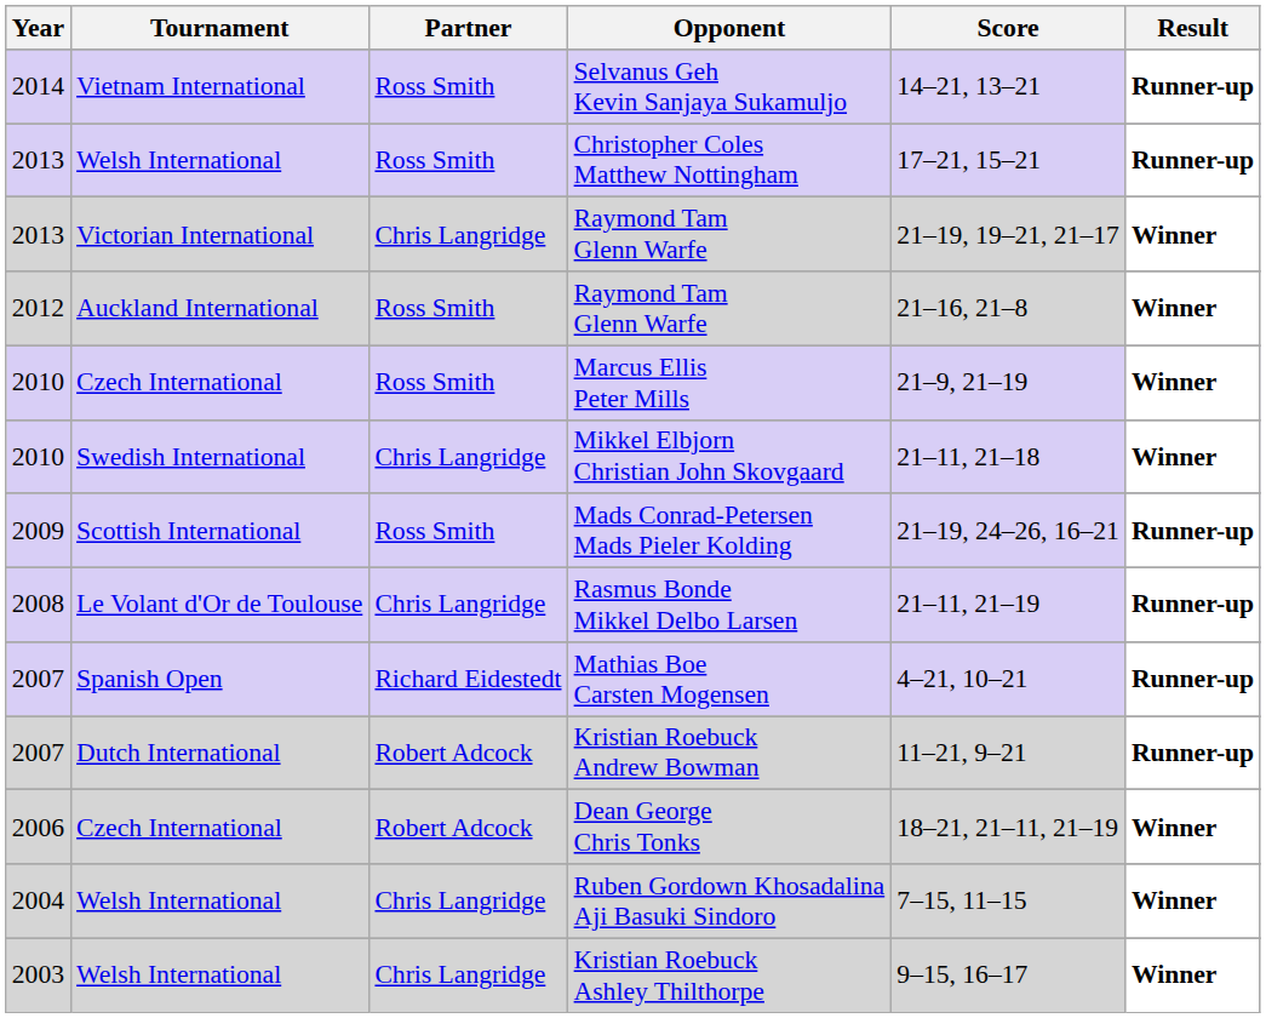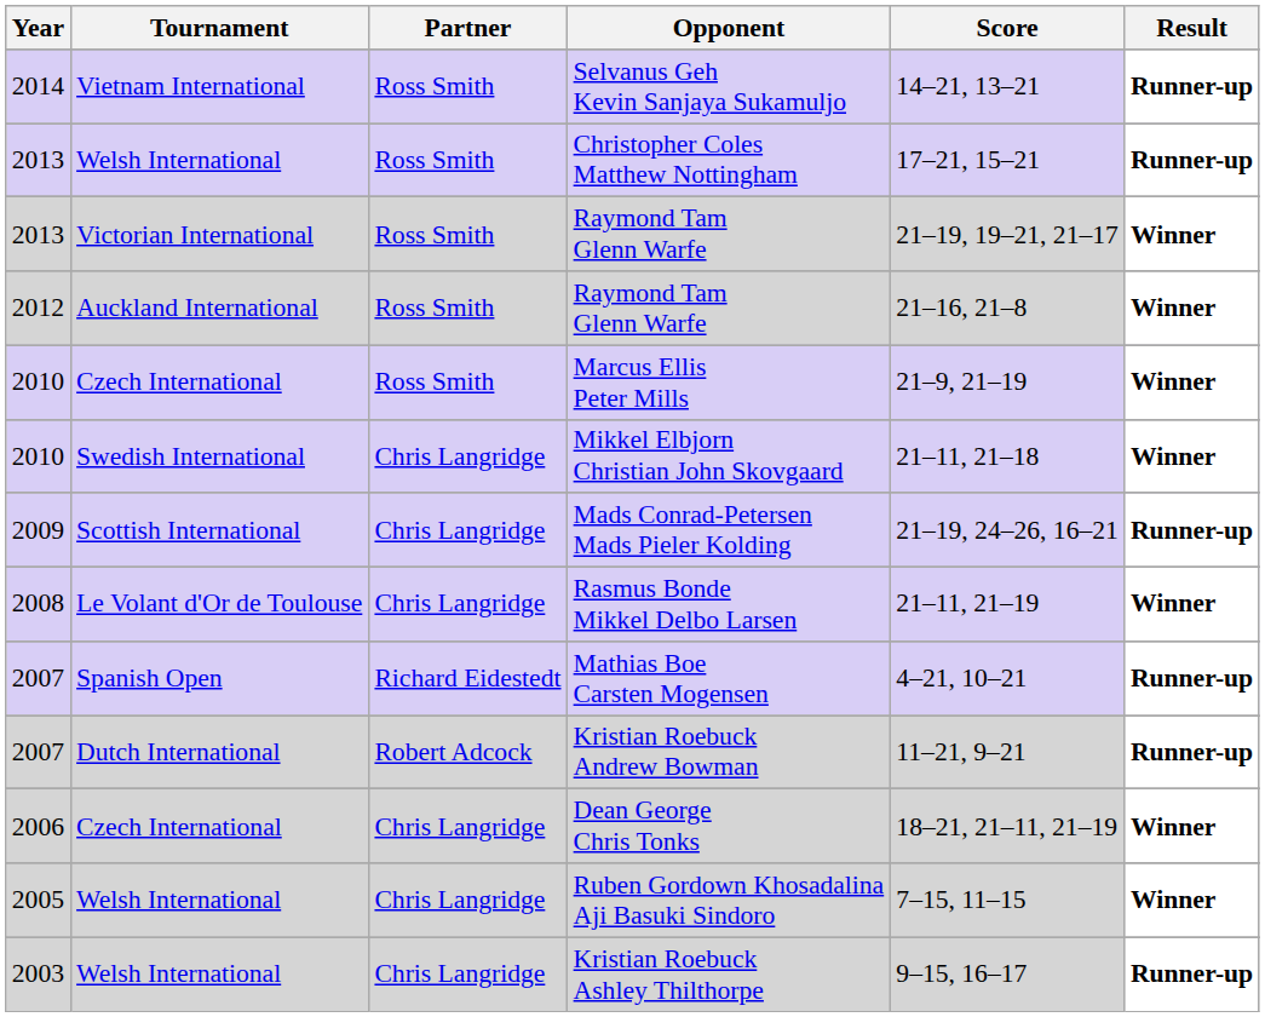 <table class="sortable wikitable" style="font-size: 90%;">
 <tr>
 <th>Year</th>
 <th>Tournament</th>
 <th>Partner</th>
 <th>Opponent</th>
 <th>Score</th>
 <th>Result</th>
 </tr>
 <tr>
 </tr>
 <tr style="background:#D8CEF6">
 <td align="center">2014</td>
 <td align="left"><a href='#'>Vietnam International</a></td>
 <td align="left"> <a href='#'>Ross Smith</a></td>
 <td align="left"> <a href='#'>Selvanus Geh</a><br> <a href='#'>Kevin Sanjaya Sukamuljo</a></td>
 <td align="left">14–21, 13–21</td>
 <td style="text-align:left; background:white"> <strong>Runner-up</strong></td>
 </tr>
 <tr>
 </tr>
 <tr style="background:#D8CEF6">
 <td align="center">2013</td>
 <td align="left"><a href='#'>Welsh International</a></td>
 <td align="left"> <a href='#'>Ross Smith</a></td>
 <td align="left"> <a href='#'>Christopher Coles</a><br> <a href='#'>Matthew Nottingham</a></td>
 <td align="left">17–21, 15–21</td>
 <td style="text-align:left; background:white"> <strong>Runner-up</strong></td>
 </tr>
 <tr>
 </tr>
 <tr style="background:#D5D5D5">
 <td align="center">2013</td>
 <td align="left"><a href='#'>Victorian International</a></td>
-<td align="left"> <a href='#'>Chris Langridge</a></td>
+<td align="left"> <a href='#'>Ross Smith</a></td>
 <td align="left"> <a href='#'>Raymond Tam</a><br> <a href='#'>Glenn Warfe</a></td>
 <td align="left">21–19, 19–21, 21–17</td>
 <td style="text-align:left; background:white"> <strong>Winner</strong></td>
 </tr>
 <tr>
 </tr>
 <tr style="background:#D5D5D5">
 <td align="center">2012</td>
 <td align="left"><a href='#'>Auckland International</a></td>
 <td align="left"> <a href='#'>Ross Smith</a></td>
 <td align="left"> <a href='#'>Raymond Tam</a><br> <a href='#'>Glenn Warfe</a></td>
 <td align="left">21–16, 21–8</td>
 <td style="text-align:left; background:white"> <strong>Winner</strong></td>
 </tr>
 <tr>
 </tr>
 <tr style="background:#D8CEF6">
 <td align="center">2010</td>
 <td align="left"><a href='#'>Czech International</a></td>
 <td align="left"> <a href='#'>Ross Smith</a></td>
 <td align="left"> <a href='#'>Marcus Ellis</a><br> <a href='#'>Peter Mills</a></td>
 <td align="left">21–9, 21–19</td>
 <td style="text-align:left; background:white"> <strong>Winner</strong></td>
 </tr>
 <tr>
 </tr>
 <tr style="background:#D8CEF6">
 <td align="center">2010</td>
 <td align="left"><a href='#'>Swedish International</a></td>
 <td align="left"> <a href='#'>Chris Langridge</a></td>
 <td align="left"> <a href='#'>Mikkel Elbjorn</a><br> <a href='#'>Christian John Skovgaard</a></td>
 <td align="left">21–11, 21–18</td>
 <td style="text-align:left; background:white"> <strong>Winner</strong></td>
 </tr>
 <tr>
 </tr>
 <tr style="background:#D8CEF6">
 <td align="center">2009</td>
 <td align="left"><a href='#'>Scottish International</a></td>
-<td align="left"> <a href='#'>Ross Smith</a></td>
+<td align="left"> <a href='#'>Chris Langridge</a></td>
 <td align="left"> <a href='#'>Mads Conrad-Petersen</a><br> <a href='#'>Mads Pieler Kolding</a></td>
 <td align="left">21–19, 24–26, 16–21</td>
 <td style="text-align:left; background:white"> <strong>Runner-up</strong></td>
 </tr>
 <tr>
 </tr>
 <tr style="background:#D8CEF6">
 <td align="center">2008</td>
 <td align="left"><a href='#'>Le Volant d'Or de Toulouse</a></td>
 <td align="left"> <a href='#'>Chris Langridge</a></td>
 <td align="left"> <a href='#'>Rasmus Bonde</a><br> <a href='#'>Mikkel Delbo Larsen</a></td>
 <td align="left">21–11, 21–19</td>
-<td style="text-align:left; background:white"> <strong>Runner-up</strong></td>
+<td style="text-align:left; background:white"> <strong>Winner</strong></td>
 </tr>
 <tr>
 </tr>
 <tr style="background:#D8CEF6">
 <td align="center">2007</td>
 <td align="left"><a href='#'>Spanish Open</a></td>
 <td align="left"> <a href='#'>Richard Eidestedt</a></td>
 <td align="left"> <a href='#'>Mathias Boe</a><br> <a href='#'>Carsten Mogensen</a></td>
 <td align="left">4–21, 10–21</td>
 <td style="text-align:left; background:white"> <strong>Runner-up</strong></td>
 </tr>
 <tr>
 </tr>
 <tr style="background:#D5D5D5">
 <td align="center">2007</td>
 <td align="left"><a href='#'>Dutch International</a></td>
 <td align="left"> <a href='#'>Robert Adcock</a></td>
 <td align="left"> <a href='#'>Kristian Roebuck</a><br> <a href='#'>Andrew Bowman</a></td>
 <td align="left">11–21, 9–21</td>
 <td style="text-align:left; background:white"> <strong>Runner-up</strong></td>
 </tr>
 <tr>
 </tr>
 <tr style="background:#D5D5D5">
 <td align="center">2006</td>
 <td align="left"><a href='#'>Czech International</a></td>
-<td align="left"> <a href='#'>Robert Adcock</a></td>
+<td align="left"> <a href='#'>Chris Langridge</a></td>
 <td align="left"> <a href='#'>Dean George</a><br> <a href='#'>Chris Tonks</a></td>
 <td align="left">18–21, 21–11, 21–19</td>
 <td style="text-align:left; background:white"> <strong>Winner</strong></td>
 </tr>
 <tr>
 </tr>
 <tr style="background:#D5D5D5">
-<td align="center">2004</td>
+<td align="center">2005</td>
 <td align="left"><a href='#'>Welsh International</a></td>
 <td align="left"> <a href='#'>Chris Langridge</a></td>
 <td align="left"> <a href='#'>Ruben Gordown Khosadalina</a><br> <a href='#'>Aji Basuki Sindoro</a></td>
 <td align="left">7–15, 11–15</td>
 <td style="text-align:left; background:white"> <strong>Winner</strong></td>
 </tr>
 <tr>
 </tr>
 <tr style="background:#D5D5D5">
 <td align="center">2003</td>
 <td align="left"><a href='#'>Welsh International</a></td>
 <td align="left"> <a href='#'>Chris Langridge</a></td>
 <td align="left"> <a href='#'>Kristian Roebuck</a><br> <a href='#'>Ashley Thilthorpe</a></td>
 <td align="left">9–15, 16–17</td>
-<td style="text-align:left; background:white"> <strong>Winner</strong></td>
+<td style="text-align:left; background:white"> <strong>Runner-up</strong></td>
 </tr>
 </table>
